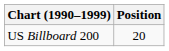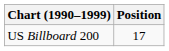 <table class="wikitable">
 <tr>
 <th>Chart (1990–1999)</th>
 <th>Position</th>
 </tr>
 <tr>
 <td>US <em>Billboard</em> 200</td>
-<td style="text-align:center;">20</td>
+<td style="text-align:center;">17</td>
 </tr>
 </table>
